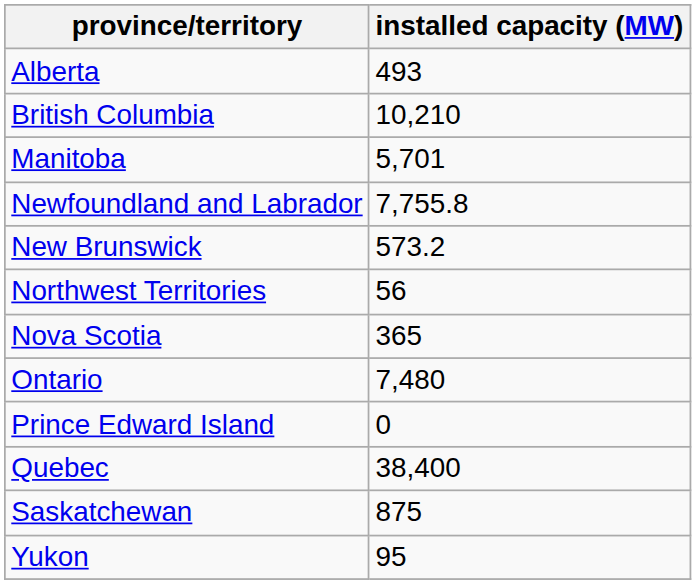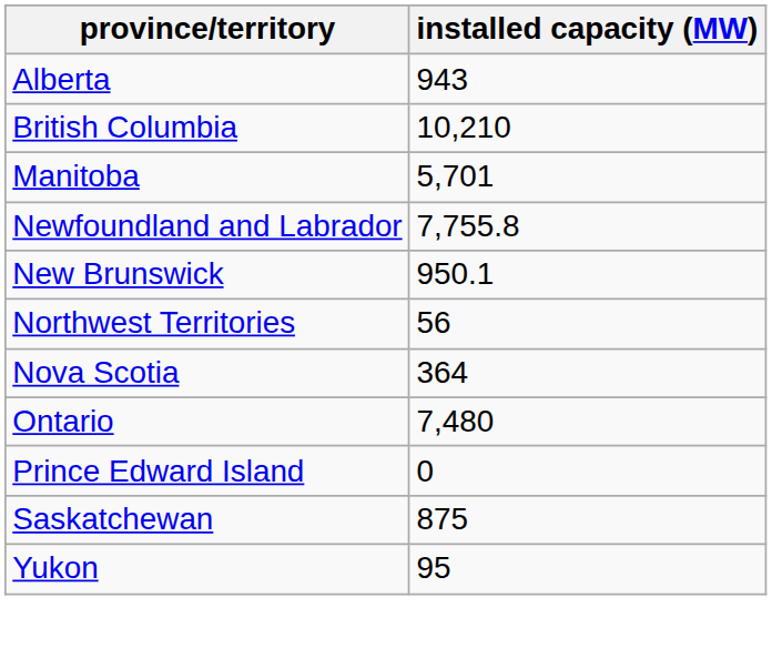 <table class="wikitable sortable">
 <tr>
 <th>province/territory</th>
 <th data-sort-type="number">installed capacity (<a href='#'>MW</a>)</th>
 </tr>
 <tr>
 <td><a href='#'>Alberta</a></td>
-<td>493</td>
+<td>943</td>
 </tr>
 <tr>
 <td><a href='#'>British Columbia</a></td>
 <td>10,210</td>
 </tr>
 <tr>
 <td><a href='#'>Manitoba</a></td>
 <td>5,701</td>
 </tr>
 <tr>
 <td><a href='#'>Newfoundland and Labrador</a></td>
 <td>7,755.8</td>
 </tr>
 <tr>
 <td><a href='#'>New Brunswick</a></td>
-<td>573.2</td>
+<td>950.1</td>
 </tr>
 <tr>
 <td><a href='#'>Northwest Territories</a></td>
 <td>56</td>
 </tr>
 <tr>
 <td><a href='#'>Nova Scotia</a></td>
-<td>365</td>
+<td>364</td>
 </tr>
 <tr>
 <td><a href='#'>Ontario</a></td>
 <td>7,480</td>
 </tr>
 <tr>
 <td><a href='#'>Prince Edward Island</a></td>
 <td>0</td>
 </tr>
 <tr>
-<td><a href='#'>Quebec</a></td>
-<td>38,400</td>
-</tr>
-<tr>
 <td><a href='#'>Saskatchewan</a></td>
 <td>875</td>
 </tr>
 <tr>
 <td><a href='#'>Yukon</a></td>
 <td>95</td>
 </tr>
 </table>
